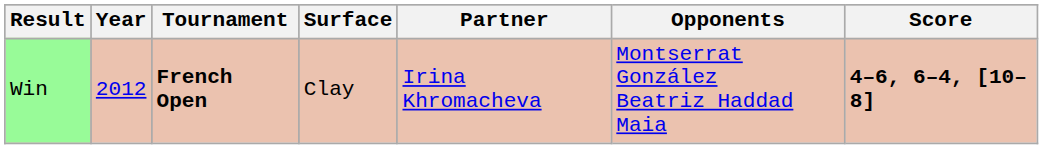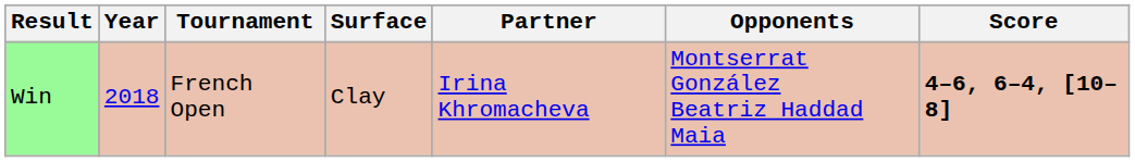 <table class="sortable wikitable" style=font-size:96%>
 <tr>
 <th>Result</th>
 <th>Year</th>
 <th>Tournament</th>
 <th>Surface</th>
 <th>Partner</th>
 <th>Opponents</th>
 <th>Score</th>
 </tr>
 <tr style="background: #EBC2AF">
 <td bgcolor="98FB98">Win</td>
-<td><a href='#'>2012</a></td>
-<td><strong>French Open</strong></td>
+<td><a href='#'>2018</a></td>
+<td>French Open</td>
 <td>Clay</td>
 <td> <a href='#'>Irina Khromacheva</a></td>
 <td> <a href='#'>Montserrat González</a> <br>  <a href='#'>Beatriz Haddad Maia</a></td>
 <td><strong>4–6, 6–4, [10–8]</strong></td>
 </tr>
 </table>
